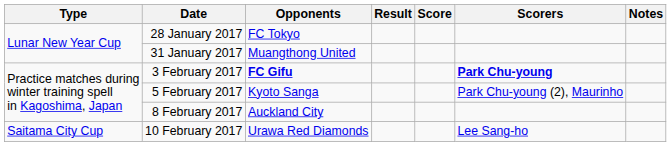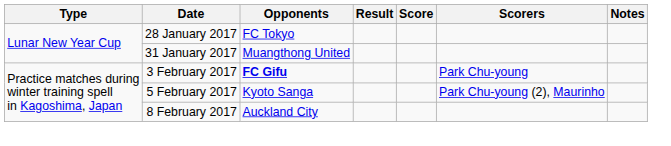 <table class="wikitable" style="text-align:center">
 <tr>
 <th>Type</th>
 <th>Date</th>
 <th>Opponents</th>
 <th>Result</th>
 <th>Score</th>
 <th>Scorers</th>
 <th>Notes</th>
 </tr>
 <tr>
 <td rowspan=2 align=left><a href='#'>Lunar New Year Cup</a></td>
 <td align=right>28 January 2017</td>
 <td align=left> <a href='#'>FC Tokyo</a></td>
 <td></td>
 <td></td>
 <td align=left></td>
 <td></td>
 </tr>
 <tr>
 <td align=right>31 January 2017</td>
 <td align=left> <a href='#'>Muangthong United</a></td>
 <td></td>
 <td></td>
 <td align=left></td>
 <td></td>
 </tr>
 <tr>
 <td rowspan=3 align=left>Practice matches during<br>winter training spell <br>in <a href='#'>Kagoshima</a>, <a href='#'>Japan</a></td>
 <td align=right>3 February 2017</td>
 <td align=left><strong> <a href='#'>FC Gifu</a></strong></td>
 <td></td>
 <td></td>
-<td align=left><strong> <a href='#'>Park Chu-young</a></strong></td>
+<td align=left> <a href='#'>Park Chu-young</a></td>
 <td></td>
 </tr>
 <tr>
 <td align=right>5 February 2017</td>
 <td align=left> <a href='#'>Kyoto Sanga</a></td>
 <td></td>
 <td></td>
 <td align=left> <a href='#'>Park Chu-young</a> (2),  <a href='#'>Maurinho</a></td>
 <td></td>
 </tr>
 <tr>
 <td align=right>8 February 2017</td>
 <td align=left> <a href='#'>Auckland City</a></td>
 <td></td>
 <td></td>
 <td align=left></td>
 <td></td>
 </tr>
-<tr>
-<td align=left><a href='#'>Saitama City Cup</a></td>
-<td align=right>10 February 2017</td>
-<td align=left> <a href='#'>Urawa Red Diamonds</a></td>
-<td></td>
-<td></td>
-<td align=left> <a href='#'>Lee Sang-ho</a></td>
-<td></td>
-</tr>
 </table>
